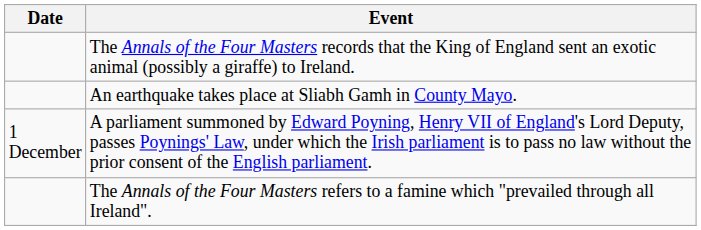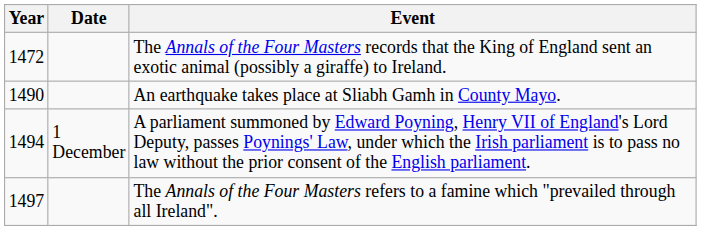 <table class="wikitable" width="100%">
 <tr>
+<th style="width:6%">Year</th>
 <th style="width:10%">Date</th>
 <th>Event</th>
 </tr>
 <tr>
+<td>1472</td>
 <td></td>
 <td>The <em><a href='#'>Annals of the Four Masters</a></em> records that the King of England sent an exotic animal (possibly a giraffe) to Ireland.</td>
 </tr>
 <tr>
+<td>1490</td>
 <td></td>
 <td>An earthquake takes place at Sliabh Gamh in <a href='#'>County Mayo</a>.</td>
 </tr>
 <tr>
+<td>1494</td>
 <td>1 December</td>
 <td>A parliament summoned by <a href='#'>Edward Poyning</a>, <a href='#'>Henry VII of England</a>'s Lord Deputy, passes <a href='#'>Poynings' Law</a>, under which the <a href='#'>Irish parliament</a> is to pass no law without the prior consent of the <a href='#'>English parliament</a>.</td>
 </tr>
 <tr>
+<td>1497</td>
 <td></td>
 <td>The <em>Annals of the Four Masters</em> refers to a famine which "prevailed through all Ireland".</td>
 </tr>
 </table>
